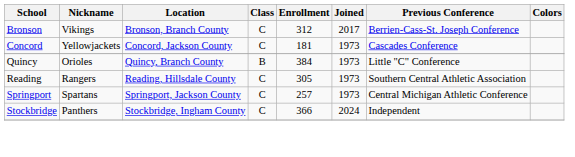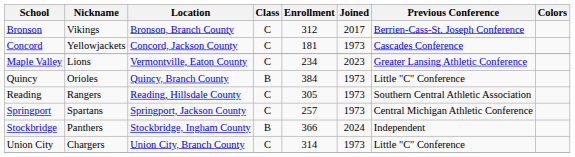 <table class="wikitable sortable">
 <tr>
 <th>School</th>
 <th>Nickname</th>
 <th>Location</th>
 <th>Class</th>
 <th>Enrollment</th>
 <th>Joined</th>
 <th>Previous Conference</th>
 <th class="unsortable" scope="col">Colors</th>
 </tr>
 <tr>
 <td><a href='#'>Bronson</a></td>
 <td>Vikings</td>
 <td><a href='#'>Bronson, Branch County</a></td>
 <td style="text-align:center;">C</td>
 <td style="text-align:center;">312</td>
 <td style="text-align:center;">2017</td>
 <td><a href='#'>Berrien-Cass-St. Joseph Conference</a></td>
 <td style="text-align:center;"></td>
 </tr>
 <tr>
 <td><a href='#'>Concord</a></td>
 <td>Yellowjackets</td>
 <td><a href='#'>Concord, Jackson County</a></td>
 <td style="text-align:center;">C</td>
 <td style="text-align:center;">181</td>
 <td style="text-align:center;">1973</td>
 <td><a href='#'>Cascades Conference</a></td>
 <td style="text-align:center;"></td>
 </tr>
 <tr bgcolor=#ffa0a0>
+</tr>
+<tr>
+<td><a href='#'>Maple Valley</a></td>
+<td>Lions</td>
+<td><a href='#'>Vermontville, Eaton County</a></td>
+<td style="text-align:center;">C</td>
+<td style="text-align:center;">234</td>
+<td style="text-align:center;">2023</td>
+<td><a href='#'>Greater Lansing Athletic Conference</a></td>
+<td style="text-align:center;"></td>
 </tr>
 <tr>
 <td>Quincy</td>
 <td>Orioles</td>
 <td><a href='#'>Quincy, Branch County</a></td>
 <td style="text-align:center;">B</td>
 <td style="text-align:center;">384</td>
 <td style="text-align:center;">1973</td>
 <td>Little "C" Conference</td>
 <td style="text-align:center;"></td>
 </tr>
 <tr>
 <td>Reading</td>
 <td>Rangers</td>
 <td><a href='#'>Reading, Hillsdale County</a></td>
 <td style="text-align:center;">C</td>
 <td style="text-align:center;">305</td>
 <td style="text-align:center;">1973</td>
 <td>Southern Central Athletic Association</td>
 <td style="text-align:center;"></td>
 </tr>
 <tr>
 <td><a href='#'>Springport</a></td>
 <td>Spartans</td>
 <td><a href='#'>Springport, Jackson County</a></td>
 <td style="text-align:center;">C</td>
 <td style="text-align:center;">257</td>
 <td style="text-align:center;">1973</td>
 <td>Central Michigan Athletic Conference</td>
 <td style="text-align:center;"></td>
 </tr>
 <tr>
 <td><a href='#'>Stockbridge</a></td>
 <td>Panthers</td>
 <td><a href='#'>Stockbridge, Ingham County</a></td>
-<td style="text-align:center;">C</td>
+<td style="text-align:center;">B</td>
 <td style="text-align:center;">366</td>
 <td style="text-align:center;">2024</td>
 <td>Independent</td>
 <td style="text-align:center;"></td>
 </tr>
 <tr>
+<td>Union City</td>
+<td>Chargers</td>
+<td><a href='#'>Union City, Branch County</a></td>
+<td style="text-align:center;">C</td>
+<td style="text-align:center;">314</td>
+<td style="text-align:center;">1973</td>
+<td>Little "C" Conference</td>
+<td style="text-align:center;"></td>
+</tr>
+<tr>
 </tr>
 </table>
